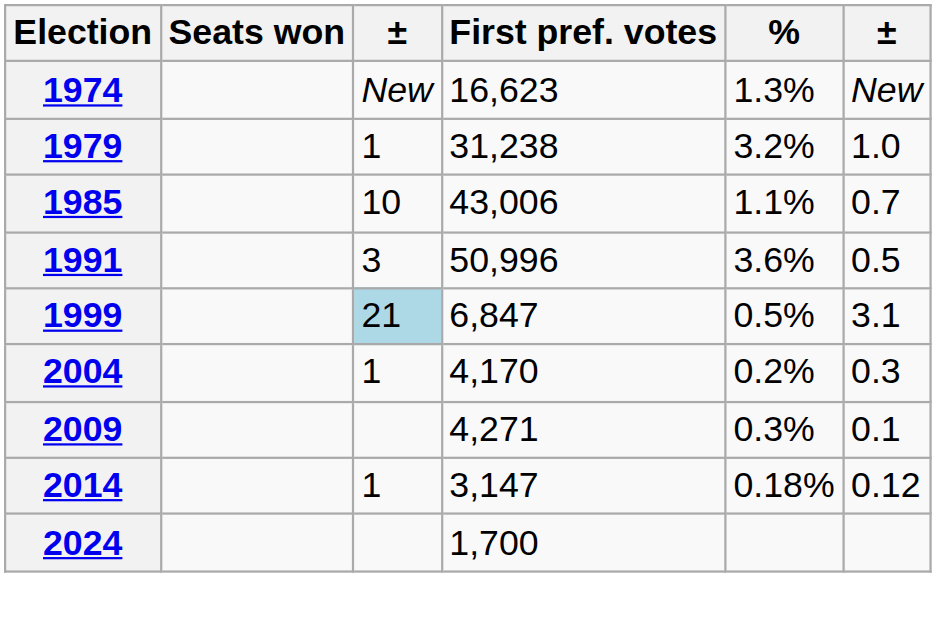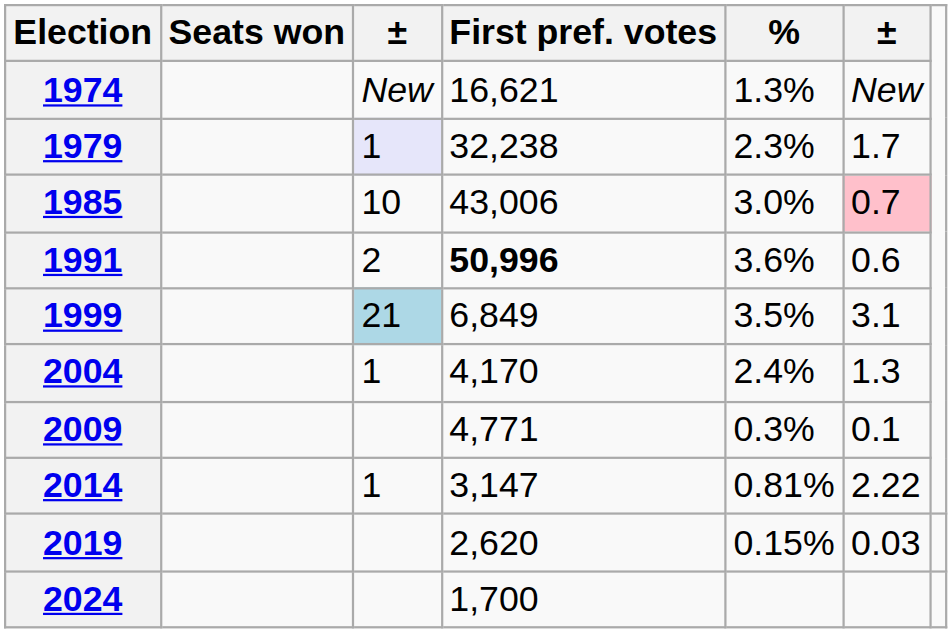 <table class="wikitable">
 <tr>
 <th>Election</th>
 <th>Seats won</th>
 <th>±</th>
 <th>First pref. votes</th>
 <th>%</th>
 <th>±</th>
 </tr>
 <tr>
 <th><a href='#'>1974</a><br></th>
 <td></td>
 <td><em>New</em></td>
-<td>16,623</td>
+<td>16,621</td>
 <td>1.3%</td>
 <td><em>New</em></td>
 </tr>
 <tr>
 <th><a href='#'>1979</a><br></th>
 <td></td>
-<td> 1</td>
-<td>31,238</td>
-<td>3.2%</td>
-<td> 1.0</td>
+<td style="background: lavender;"> 1</td>
+<td>32,238</td>
+<td>2.3%</td>
+<td> 1.7</td>
 </tr>
 <tr>
 <th><a href='#'>1985</a></th>
 <td></td>
 <td> 10</td>
 <td>43,006</td>
-<td>1.1%</td>
-<td> 0.7</td>
+<td>3.0%</td>
+<td style="background: pink;"> 0.7</td>
 </tr>
 <tr>
 <th><a href='#'>1991</a></th>
 <td></td>
-<td> 3</td>
-<td>50,996</td>
+<td> 2</td>
+<td><strong>50,996</strong></td>
 <td>3.6%</td>
-<td> 0.5</td>
+<td> 0.6</td>
 </tr>
 <tr>
 <th><a href='#'>1999</a></th>
 <td></td>
 <td style="background: lightblue;"> 21</td>
-<td>6,847</td>
-<td>0.5%</td>
+<td>6,849</td>
+<td>3.5%</td>
 <td> 3.1</td>
 </tr>
 <tr>
 <th><a href='#'>2004</a></th>
 <td></td>
 <td> 1</td>
 <td>4,170</td>
-<td>0.2%</td>
-<td> 0.3</td>
+<td>2.4%</td>
+<td> 1.3</td>
 </tr>
 <tr>
 <th><a href='#'>2009</a></th>
 <td></td>
 <td></td>
-<td>4,271</td>
+<td>4,771</td>
 <td>0.3%</td>
 <td> 0.1</td>
 </tr>
 <tr>
 <th><a href='#'>2014</a></th>
 <td></td>
 <td> 1</td>
 <td>3,147</td>
-<td>0.18%</td>
-<td> 0.12</td>
+<td>0.81%</td>
+<td> 2.22</td>
+</tr>
+<tr>
+<th><a href='#'>2019</a></th>
+<td></td>
+<td></td>
+<td>2,620</td>
+<td>0.15%</td>
+<td> 0.03</td>
+<td></td>
 </tr>
 <tr>
 <th><a href='#'>2024</a></th>
 <td></td>
 <td></td>
 <td>1,700</td>
 <td></td>
 <td></td>
 </tr>
 </table>
